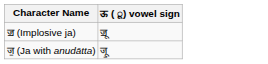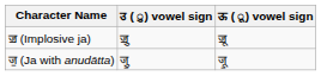 <table class="wikitable">
 <tr>
 <th>Character Name</th>
+<th>उ ( ु) vowel sign</th>
 <th>ऊ ( ू) vowel sign</th>
 </tr>
 <tr>
 <td>ॼ (Implosive ja)</td>
+<td>ॼु</td>
 <td>ॼू</td>
 </tr>
 <tr>
 <td>ज॒ (Ja with <em>anudātta</em>)</td>
+<td>जु॒</td>
 <td>जू॒</td>
 </tr>
 </table>
